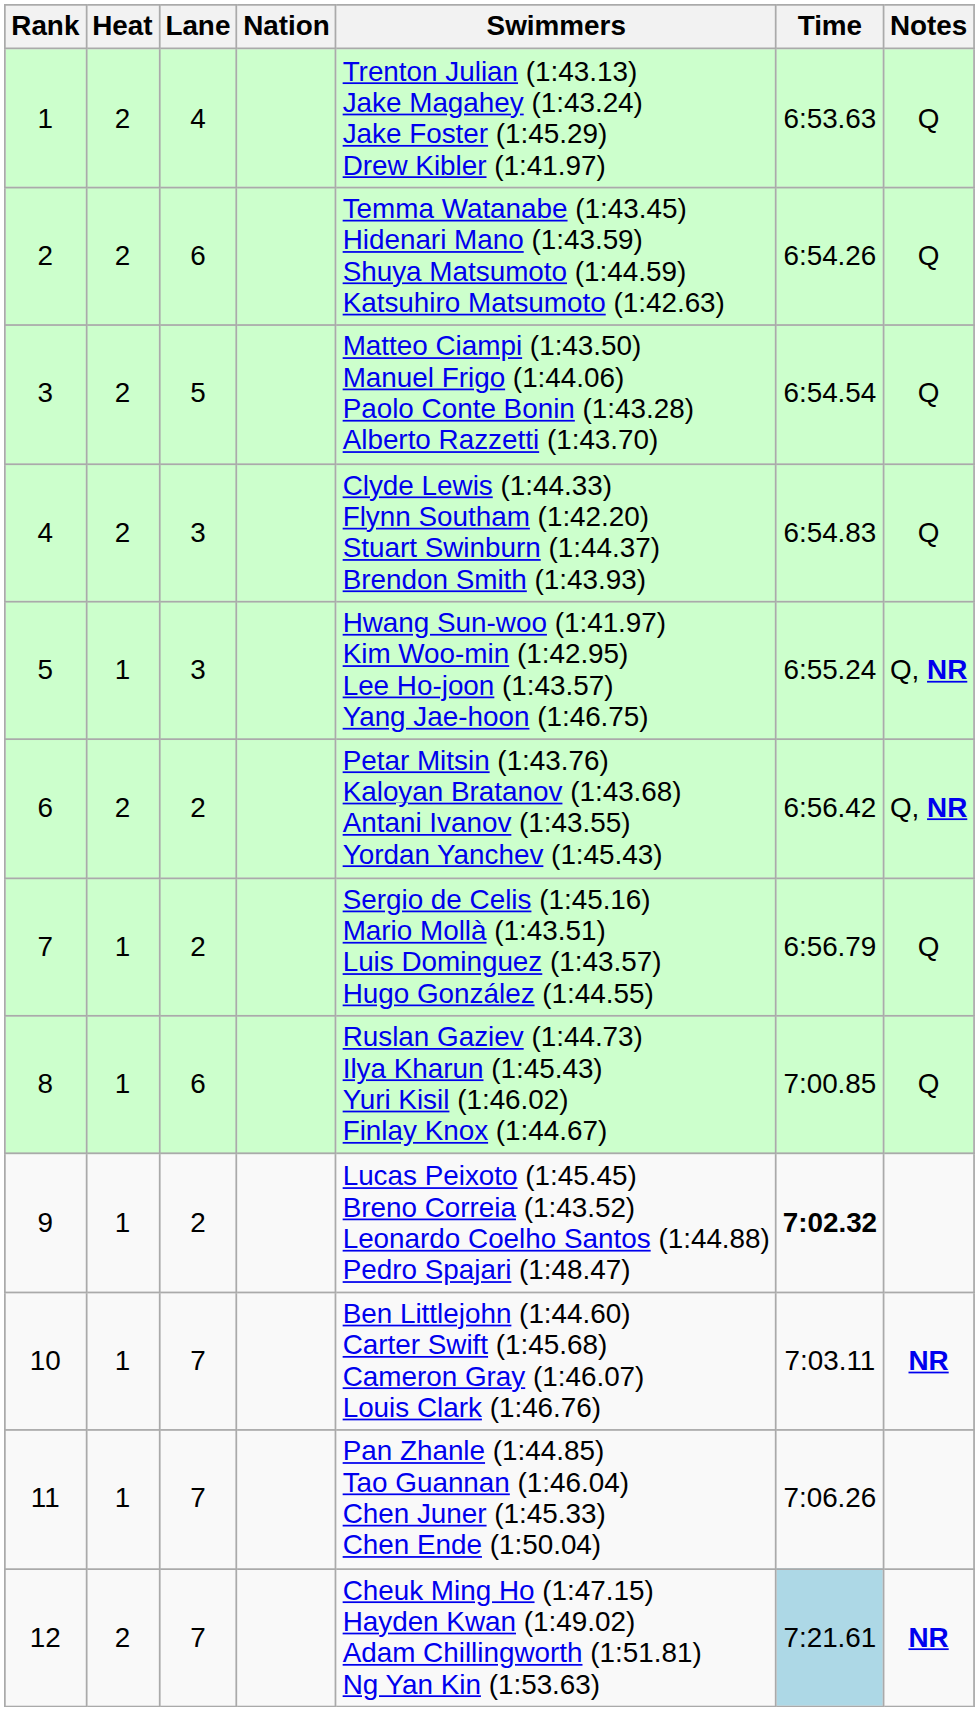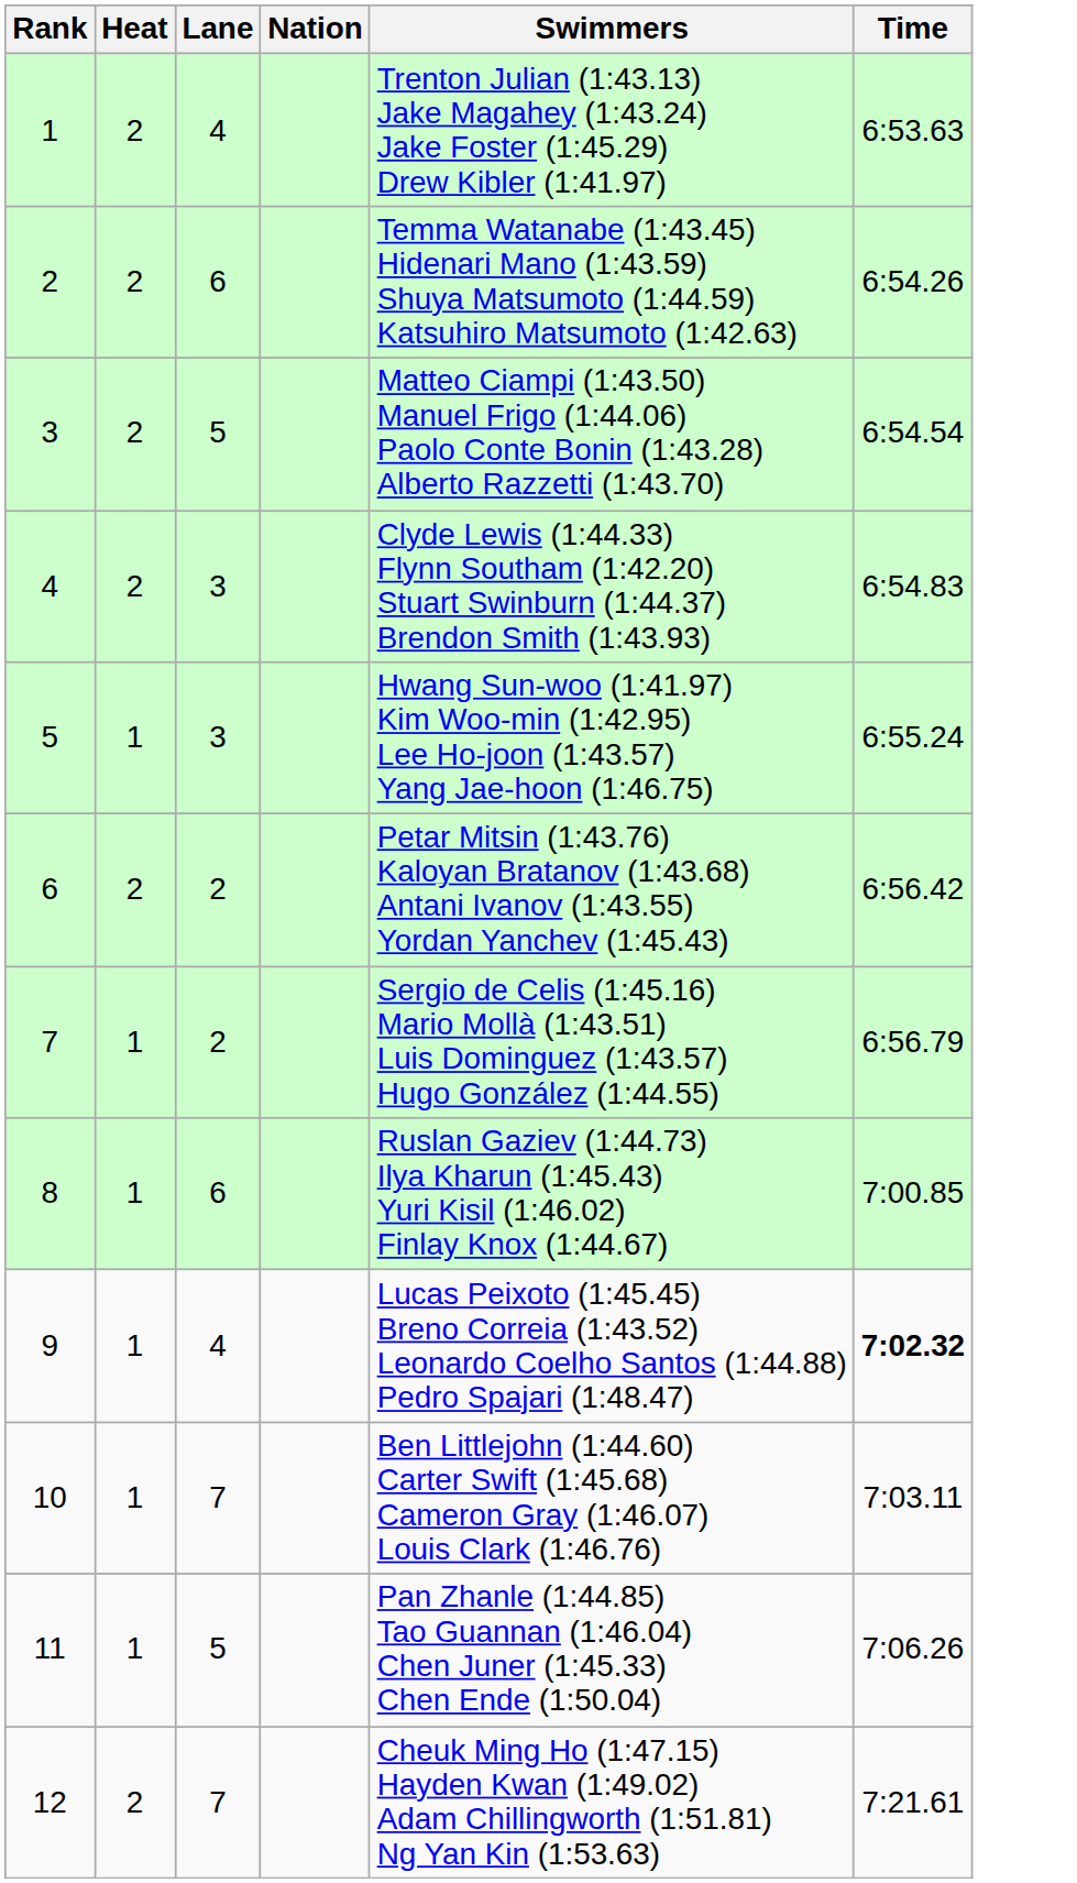 <table class="wikitable sortable" style="text-align:center">
 <tr>
 <th>Rank</th>
 <th>Heat</th>
 <th>Lane</th>
 <th>Nation</th>
 <th>Swimmers</th>
 <th>Time</th>
-<th>Notes</th>
 </tr>
 <tr bgcolor=ccffcc>
 <td>1</td>
 <td>2</td>
 <td>4</td>
 <td align=left></td>
 <td align=left><a href='#'>Trenton Julian</a> (1:43.13)<br><a href='#'>Jake Magahey</a> (1:43.24)<br><a href='#'>Jake Foster</a> (1:45.29)<br><a href='#'>Drew Kibler</a> (1:41.97)</td>
 <td>6:53.63</td>
-<td>Q</td>
 </tr>
 <tr bgcolor=ccffcc>
 <td>2</td>
 <td>2</td>
 <td>6</td>
 <td align=left></td>
 <td align=left><a href='#'>Temma Watanabe</a> (1:43.45)<br><a href='#'>Hidenari Mano</a> (1:43.59)<br><a href='#'>Shuya Matsumoto</a> (1:44.59)<br><a href='#'>Katsuhiro Matsumoto</a> (1:42.63)</td>
 <td>6:54.26</td>
-<td>Q</td>
 </tr>
 <tr bgcolor=ccffcc>
 <td>3</td>
 <td>2</td>
 <td>5</td>
 <td align=left></td>
 <td align=left><a href='#'>Matteo Ciampi</a> (1:43.50)<br><a href='#'>Manuel Frigo</a> (1:44.06)<br><a href='#'>Paolo Conte Bonin</a> (1:43.28)<br><a href='#'>Alberto Razzetti</a> (1:43.70)</td>
 <td>6:54.54</td>
-<td>Q</td>
 </tr>
 <tr bgcolor=ccffcc>
 <td>4</td>
 <td>2</td>
 <td>3</td>
 <td align=left></td>
 <td align=left><a href='#'>Clyde Lewis</a> (1:44.33)<br><a href='#'>Flynn Southam</a> (1:42.20)<br><a href='#'>Stuart Swinburn</a> (1:44.37)<br><a href='#'>Brendon Smith</a> (1:43.93)</td>
 <td>6:54.83</td>
-<td>Q</td>
 </tr>
 <tr bgcolor=ccffcc>
 <td>5</td>
 <td>1</td>
 <td>3</td>
 <td align=left></td>
 <td align=left><a href='#'>Hwang Sun-woo</a> (1:41.97)<br><a href='#'>Kim Woo-min</a> (1:42.95)<br><a href='#'>Lee Ho-joon</a> (1:43.57)<br><a href='#'>Yang Jae-hoon</a> (1:46.75)</td>
 <td>6:55.24</td>
-<td>Q, <strong><a href='#'>NR</a></strong></td>
 </tr>
 <tr bgcolor=ccffcc>
 <td>6</td>
 <td>2</td>
 <td>2</td>
 <td align=left></td>
 <td align=left><a href='#'>Petar Mitsin</a> (1:43.76)<br><a href='#'>Kaloyan Bratanov</a> (1:43.68)<br><a href='#'>Antani Ivanov</a> (1:43.55)<br><a href='#'>Yordan Yanchev</a> (1:45.43)</td>
 <td>6:56.42</td>
-<td>Q, <strong><a href='#'>NR</a></strong></td>
 </tr>
 <tr bgcolor=ccffcc>
 <td>7</td>
 <td>1</td>
 <td>2</td>
 <td align=left></td>
 <td align=left><a href='#'>Sergio de Celis</a> (1:45.16)<br><a href='#'>Mario Mollà</a> (1:43.51)<br><a href='#'>Luis Dominguez</a> (1:43.57)<br><a href='#'>Hugo González</a> (1:44.55)</td>
 <td>6:56.79</td>
-<td>Q</td>
 </tr>
 <tr bgcolor=ccffcc>
 <td>8</td>
 <td>1</td>
 <td>6</td>
 <td align=left></td>
 <td align=left><a href='#'>Ruslan Gaziev</a> (1:44.73)<br><a href='#'>Ilya Kharun</a> (1:45.43)<br><a href='#'>Yuri Kisil</a> (1:46.02)<br><a href='#'>Finlay Knox</a> (1:44.67)</td>
 <td>7:00.85</td>
-<td>Q</td>
 </tr>
 <tr>
 <td>9</td>
 <td>1</td>
-<td>2</td>
+<td>4</td>
 <td align=left></td>
 <td align=left><a href='#'>Lucas Peixoto</a> (1:45.45)<br><a href='#'>Breno Correia</a> (1:43.52)<br><a href='#'>Leonardo Coelho Santos</a> (1:44.88)<br><a href='#'>Pedro Spajari</a> (1:48.47)</td>
 <td><strong>7:02.32</strong></td>
-<td></td>
 </tr>
 <tr>
 <td>10</td>
 <td>1</td>
 <td>7</td>
 <td align=left></td>
 <td align=left><a href='#'>Ben Littlejohn</a> (1:44.60)<br><a href='#'>Carter Swift</a> (1:45.68)<br><a href='#'>Cameron Gray</a> (1:46.07)<br><a href='#'>Louis Clark</a> (1:46.76)</td>
 <td>7:03.11</td>
-<td><strong><a href='#'>NR</a></strong></td>
 </tr>
 <tr>
 <td>11</td>
 <td>1</td>
-<td>7</td>
+<td>5</td>
 <td align=left></td>
 <td align=left><a href='#'>Pan Zhanle</a> (1:44.85)<br><a href='#'>Tao Guannan</a> (1:46.04)<br><a href='#'>Chen Juner</a> (1:45.33)<br><a href='#'>Chen Ende</a> (1:50.04)</td>
 <td>7:06.26</td>
-<td></td>
 </tr>
 <tr>
 <td>12</td>
 <td>2</td>
 <td>7</td>
 <td align=left></td>
 <td align=left><a href='#'>Cheuk Ming Ho</a> (1:47.15)<br><a href='#'>Hayden Kwan</a> (1:49.02)<br><a href='#'>Adam Chillingworth</a> (1:51.81)<br><a href='#'>Ng Yan Kin</a> (1:53.63)</td>
-<td style="background: lightblue;">7:21.61</td>
-<td><strong><a href='#'>NR</a></strong></td>
+<td>7:21.61</td>
 </tr>
 </table>
